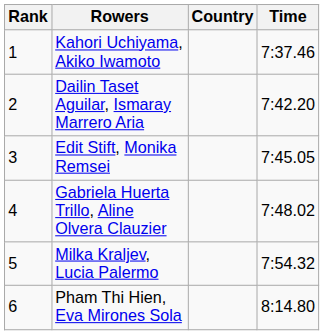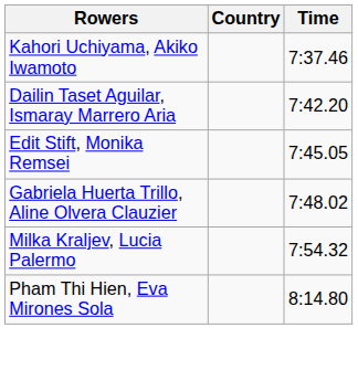 <table class="wikitable" width=50%>
 <tr>
-<th>Rank</th>
 <th>Rowers</th>
 <th>Country</th>
 <th>Time</th>
 </tr>
 <tr>
-<td>1</td>
 <td><a href='#'>Kahori Uchiyama</a>, <a href='#'>Akiko Iwamoto</a></td>
 <td></td>
 <td>7:37.46</td>
 </tr>
 <tr>
-<td>2</td>
 <td><a href='#'>Dailin Taset Aguilar</a>, <a href='#'>Ismaray Marrero Aria</a></td>
 <td></td>
 <td>7:42.20</td>
 </tr>
 <tr>
-<td>3</td>
 <td><a href='#'>Edit Stift</a>, <a href='#'>Monika Remsei</a></td>
 <td></td>
 <td>7:45.05</td>
 </tr>
 <tr>
-<td>4</td>
 <td><a href='#'>Gabriela Huerta Trillo</a>, <a href='#'>Aline Olvera Clauzier</a></td>
 <td></td>
 <td>7:48.02</td>
 </tr>
 <tr>
-<td>5</td>
 <td><a href='#'>Milka Kraljev</a>, <a href='#'>Lucia Palermo</a></td>
 <td></td>
 <td>7:54.32</td>
 </tr>
 <tr>
-<td>6</td>
 <td>Pham Thi Hien, <a href='#'>Eva Mirones Sola</a></td>
 <td></td>
 <td>8:14.80</td>
 </tr>
 </table>
